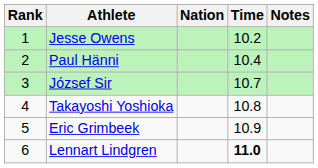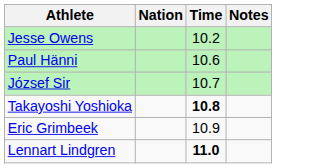 <table class="wikitable sortable" style="text-align:center">
 <tr>
-<th>Rank</th>
 <th>Athlete</th>
 <th>Nation</th>
 <th>Time</th>
 <th>Notes</th>
 </tr>
 <tr bgcolor=bbf3bb>
-<td>1</td>
 <td align=left><a href='#'>Jesse Owens</a></td>
 <td align=left></td>
 <td>10.2</td>
 <td></td>
 </tr>
 <tr bgcolor=bbf3bb>
-<td>2</td>
 <td align=left><a href='#'>Paul Hänni</a></td>
 <td align=left></td>
-<td>10.4</td>
+<td>10.6</td>
 <td></td>
 </tr>
 <tr bgcolor=bbf3bb>
-<td>3</td>
 <td align=left><a href='#'>József Sir</a></td>
 <td align=left></td>
 <td>10.7</td>
 <td></td>
 </tr>
 <tr>
-<td>4</td>
 <td align=left><a href='#'>Takayoshi Yoshioka</a></td>
 <td align=left></td>
-<td>10.8</td>
+<td><strong>10.8</strong></td>
 <td></td>
 </tr>
 <tr>
-<td>5</td>
 <td align=left><a href='#'>Eric Grimbeek</a></td>
 <td align=left></td>
 <td>10.9</td>
 <td></td>
 </tr>
 <tr>
-<td>6</td>
 <td align=left><a href='#'>Lennart Lindgren</a></td>
 <td align=left></td>
 <td><strong>11.0</strong></td>
 <td></td>
 </tr>
 </table>
